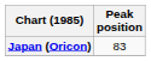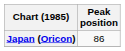 <table class="wikitable sortable plainrowheaders" style="text-align:center">
 <tr>
 <th>Chart (1985)</th>
 <th>Peak<br>position</th>
 </tr>
 <tr>
 <th scope="row"><a href='#'>Japan</a> (<a href='#'>Oricon</a>)</th>
-<td>83</td>
+<td>86</td>
 </tr>
 <tr>
 </tr>
 </table>
